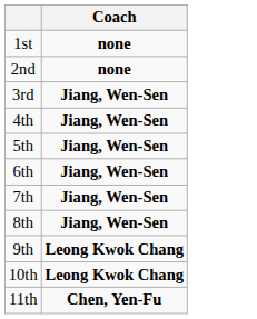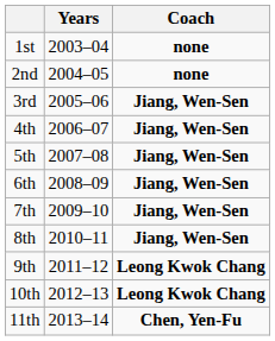 <table class="wikitable" style="text-align: center;">
 <tr>
 <th></th>
+<th>Years</th>
 <th>Coach</th>
 </tr>
 <tr>
 <td>1st</td>
+<td>2003–04</td>
 <td><strong>none</strong></td>
 </tr>
 <tr>
 <td>2nd</td>
+<td>2004–05</td>
 <td><strong>none</strong></td>
 </tr>
 <tr>
 <td>3rd</td>
+<td>2005–06</td>
 <td><strong>Jiang, Wen-Sen</strong></td>
 </tr>
 <tr>
 <td>4th</td>
+<td>2006–07</td>
 <td><strong>Jiang, Wen-Sen</strong></td>
 </tr>
 <tr>
 <td>5th</td>
+<td>2007–08</td>
 <td><strong>Jiang, Wen-Sen</strong></td>
 </tr>
 <tr>
 <td>6th</td>
+<td>2008–09</td>
 <td><strong>Jiang, Wen-Sen</strong></td>
 </tr>
 <tr>
 <td>7th</td>
+<td>2009–10</td>
 <td><strong>Jiang, Wen-Sen</strong></td>
 </tr>
 <tr>
 <td>8th</td>
+<td>2010–11</td>
 <td><strong>Jiang, Wen-Sen</strong></td>
 </tr>
 <tr>
 <td>9th</td>
+<td>2011–12</td>
 <td><strong>Leong Kwok Chang</strong></td>
 </tr>
 <tr>
 <td>10th</td>
+<td>2012–13</td>
 <td><strong>Leong Kwok Chang</strong></td>
 </tr>
 <tr>
 <td>11th</td>
+<td>2013–14</td>
 <td><strong>Chen, Yen-Fu</strong></td>
 </tr>
 </table>
